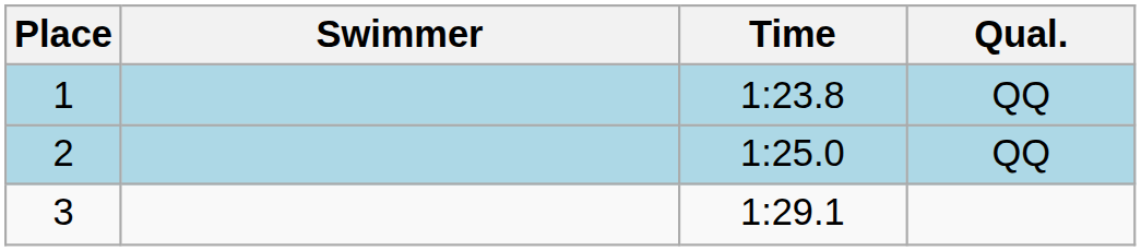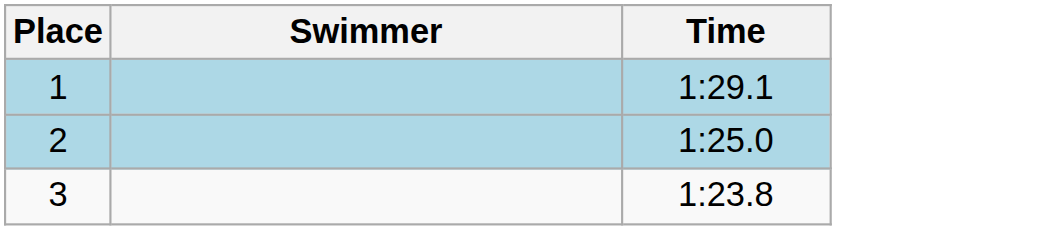 <table class=wikitable style="text-align:center">
 <tr>
 <th>Place</th>
 <th width=230>Swimmer</th>
 <th width=90>Time</th>
-<th width=90>Qual.</th>
 </tr>
 <tr bgcolor=lightblue>
 <td>1</td>
 <td align=left></td>
-<td>1:23.8</td>
-<td>QQ</td>
+<td>1:29.1</td>
 </tr>
 <tr bgcolor=lightblue>
 <td>2</td>
 <td align=left></td>
 <td>1:25.0</td>
-<td>QQ</td>
 </tr>
 <tr>
 <td>3</td>
 <td align=left></td>
-<td>1:29.1</td>
-<td></td>
+<td>1:23.8</td>
 </tr>
 </table>
